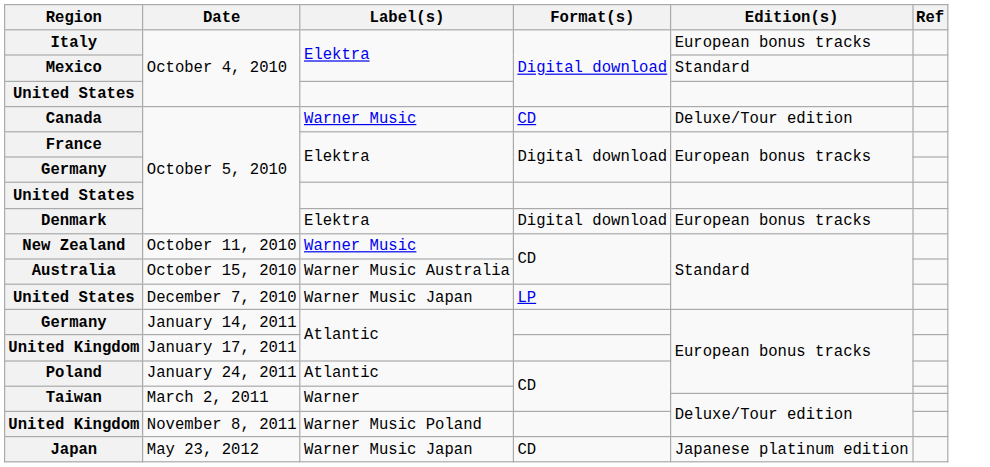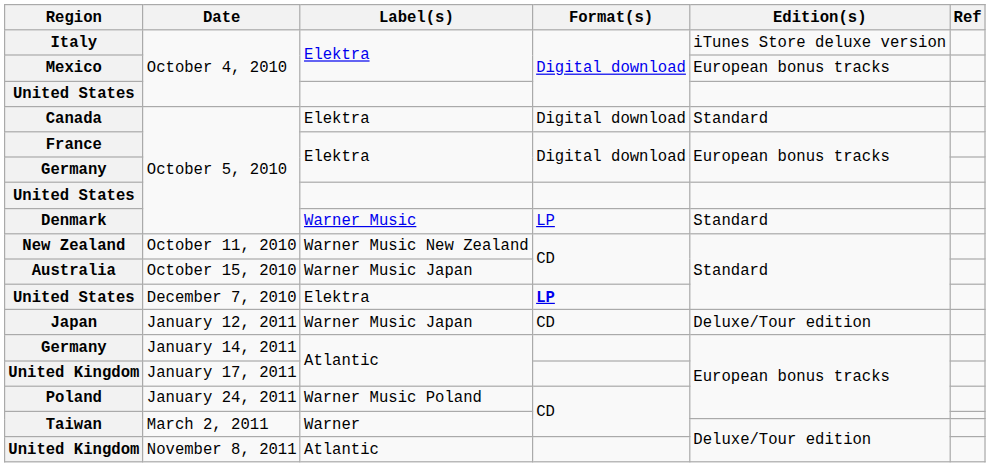 <table class="wikitable plainrowheaders">
 <tr>
 <th scope="col">Region</th>
 <th scope="col">Date</th>
 <th scope="col">Label(s)</th>
 <th scope="col">Format(s)</th>
 <th scope="col">Edition(s)</th>
 <th scope="col">Ref</th>
 </tr>
 <tr>
 <th scope="row">Italy</th>
 <td rowspan="3">October 4, 2010</td>
 <td rowspan="2"><a href='#'>Elektra</a></td>
 <td rowspan="3"><a href='#'>Digital download</a></td>
-<td>European bonus tracks</td>
+<td>iTunes Store deluxe version</td>
 <td></td>
 </tr>
 <tr>
 <th scope="row">Mexico</th>
-<td>Standard</td>
+<td>European bonus tracks</td>
 <td></td>
 </tr>
 <tr>
 <th scope="row">United States</th>
 <td></td>
 <td></td>
 <td></td>
 </tr>
 <tr>
 <th scope="row">Canada</th>
 <td rowspan="5">October 5, 2010</td>
-<td><a href='#'>Warner Music</a></td>
-<td><a href='#'>CD</a></td>
-<td>Deluxe/Tour edition</td>
+<td>Elektra</td>
+<td>Digital download</td>
+<td>Standard</td>
 <td></td>
 </tr>
 <tr>
 <th scope="row">France</th>
 <td rowspan="2">Elektra</td>
 <td rowspan="2">Digital download</td>
 <td rowspan="2">European bonus tracks</td>
 <td></td>
 </tr>
 <tr>
 <th scope="row">Germany</th>
 <td></td>
 </tr>
 <tr>
 <th scope="row">United States</th>
 <td></td>
 <td></td>
 <td></td>
 <td></td>
 </tr>
 <tr>
 <th scope="row">Denmark</th>
-<td>Elektra</td>
-<td>Digital download</td>
-<td>European bonus tracks</td>
+<td><a href='#'>Warner Music</a></td>
+<td><a href='#'>LP</a></td>
+<td>Standard</td>
 <td></td>
 </tr>
 <tr>
 <th scope="row">New Zealand</th>
 <td>October 11, 2010</td>
-<td><a href='#'>Warner Music</a></td>
+<td>Warner Music New Zealand</td>
 <td rowspan="2">CD</td>
 <td rowspan="3">Standard</td>
 <td></td>
 </tr>
 <tr>
 <th scope="row">Australia</th>
 <td>October 15, 2010</td>
-<td>Warner Music Australia</td>
+<td>Warner Music Japan</td>
 <td></td>
 </tr>
 <tr>
 <th scope="row">United States</th>
 <td>December 7, 2010</td>
+<td>Elektra</td>
+<td><strong><a href='#'>LP</a></strong></td>
+<td></td>
+</tr>
+<tr>
+<th scope="row">Japan</th>
+<td>January 12, 2011</td>
 <td>Warner Music Japan</td>
-<td><a href='#'>LP</a></td>
+<td>CD</td>
+<td>Deluxe/Tour edition</td>
 <td></td>
 </tr>
 <tr>
 <th scope="row">Germany</th>
 <td>January 14, 2011</td>
 <td rowspan="2">Atlantic</td>
 <td></td>
 <td rowspan="4">European bonus tracks</td>
 <td></td>
 </tr>
 <tr>
 <th scope="row">United Kingdom</th>
 <td>January 17, 2011</td>
 <td></td>
 <td></td>
 </tr>
 <tr>
 <th scope="row">Poland</th>
 <td>January 24, 2011</td>
-<td>Atlantic</td>
+<td>Warner Music Poland</td>
 <td rowspan="3">CD</td>
 <td></td>
 </tr>
 <tr>
 <th scope="row" rowspan="2">Taiwan</th>
 <td rowspan="2">March 2, 2011</td>
 <td rowspan="2">Warner</td>
 <td></td>
 </tr>
 <tr>
 <td rowspan="2">Deluxe/Tour edition</td>
 <td></td>
 </tr>
 <tr>
 <th scope="row">United Kingdom</th>
 <td>November 8, 2011</td>
-<td>Warner Music Poland</td>
+<td>Atlantic</td>
 <td></td>
 <td></td>
 </tr>
-<tr>
-<th scope="row">Japan</th>
-<td>May 23, 2012</td>
-<td>Warner Music Japan</td>
-<td>CD</td>
-<td>Japanese platinum edition</td>
-<td></td>
-</tr>
 </table>
